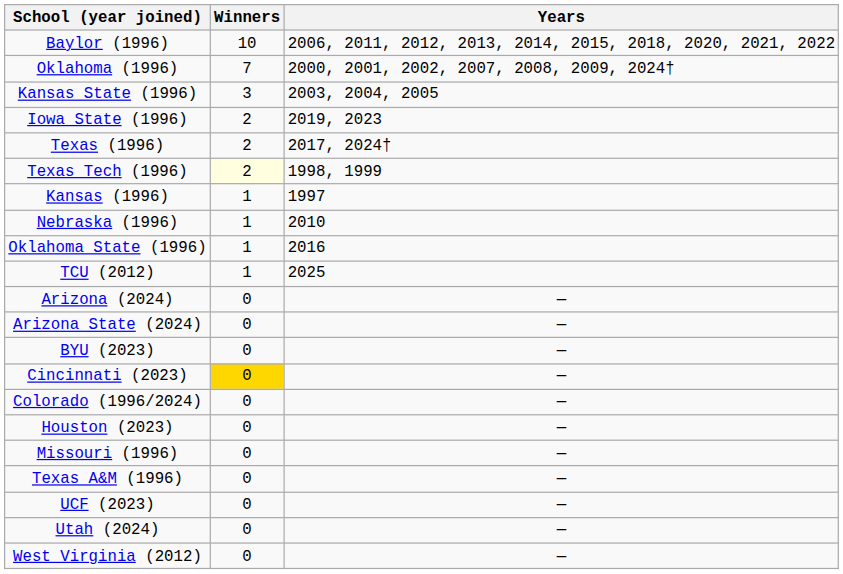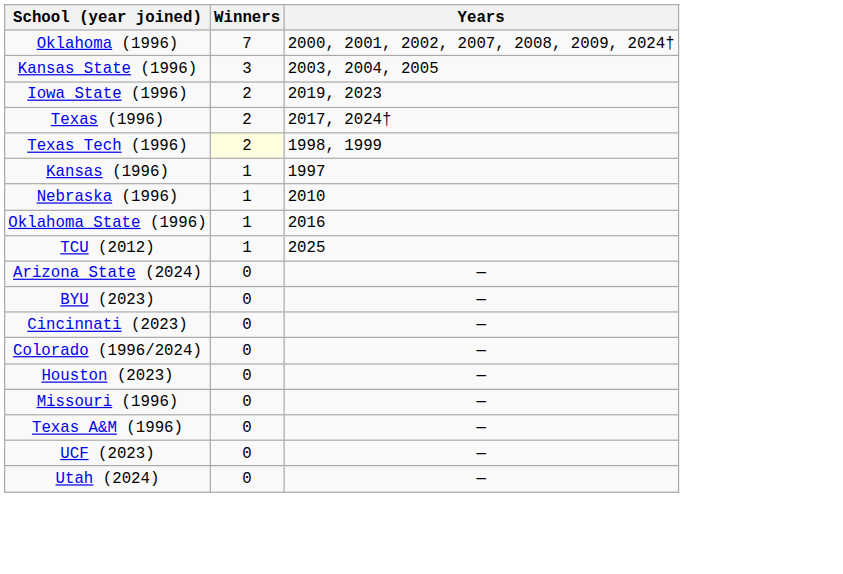 <table class="wikitable" border="1">
 <tr>
 <th>School (year joined)</th>
 <th>Winners</th>
 <th>Years</th>
-</tr>
-<tr>
-<td align="center"><a href='#'>Baylor</a> (1996)</td>
-<td align="center">10</td>
-<td>2006, 2011, 2012, 2013, 2014, 2015, 2018, 2020, 2021, 2022</td>
 </tr>
 <tr>
 <td align="center"><a href='#'>Oklahoma</a> (1996)</td>
 <td align="center">7</td>
 <td>2000, 2001, 2002, 2007, 2008, 2009, 2024†</td>
 </tr>
 <tr>
 <td align="center"><a href='#'>Kansas State</a> (1996)</td>
 <td align="center">3</td>
 <td>2003, 2004, 2005</td>
 </tr>
 <tr>
 <td align=center><a href='#'>Iowa State</a> (1996)</td>
 <td align=center>2</td>
 <td>2019, 2023</td>
 </tr>
 <tr>
 <td align="center"><a href='#'>Texas</a> (1996)</td>
 <td align="center">2</td>
 <td>2017, 2024†</td>
 </tr>
 <tr>
 <td align="center"><a href='#'>Texas Tech</a> (1996)</td>
 <td align="center" style="background: lightyellow;">2</td>
 <td>1998, 1999</td>
 </tr>
 <tr>
 <td align="center"><a href='#'>Kansas</a> (1996)</td>
 <td align="center">1</td>
 <td>1997</td>
 </tr>
 <tr>
 <td align="center"><a href='#'>Nebraska</a> (1996)</td>
 <td align="center">1</td>
 <td>2010</td>
 </tr>
 <tr>
 <td align="center"><a href='#'>Oklahoma State</a> (1996)</td>
 <td align="center">1</td>
 <td>2016</td>
 </tr>
 <tr>
 <td align="center"><a href='#'>TCU</a> (2012)</td>
 <td align="center">1</td>
 <td>2025</td>
 </tr>
 <tr>
-<td align=center><a href='#'>Arizona</a> (2024)</td>
-<td align=center>0</td>
-<td align=center>—</td>
-</tr>
-<tr>
 <td align=center><a href='#'>Arizona State</a> (2024)</td>
 <td align=center>0</td>
 <td align=center>—</td>
 </tr>
 <tr>
 <td align=center><a href='#'>BYU</a> (2023)</td>
 <td align=center>0</td>
 <td align=center>—</td>
 </tr>
 <tr>
 <td align=center><a href='#'>Cincinnati</a> (2023)</td>
-<td align=center style="background: gold;">0</td>
+<td align=center>0</td>
 <td align=center>—</td>
 </tr>
 <tr>
 <td align=center><a href='#'>Colorado</a> (1996/2024)</td>
 <td align=center>0</td>
 <td align=center>—</td>
 </tr>
 <tr>
 <td align=center><a href='#'>Houston</a> (2023)</td>
 <td align=center>0</td>
 <td align=center>—</td>
 </tr>
 <tr>
 <td align="center"><a href='#'>Missouri</a> (1996)</td>
 <td align="center">0</td>
 <td align="center">—</td>
 </tr>
 <tr>
 <td align="center"><a href='#'>Texas A&M</a> (1996)</td>
 <td align="center">0</td>
 <td align="center">—</td>
 </tr>
 <tr>
 <td align=center><a href='#'>UCF</a> (2023)</td>
 <td align=center>0</td>
 <td align=center>—</td>
 </tr>
 <tr>
 <td align=center><a href='#'>Utah</a> (2024)</td>
 <td align=center>0</td>
 <td align=center>—</td>
 </tr>
-<tr>
-<td align="center"><a href='#'>West Virginia</a> (2012)</td>
-<td align="center">0</td>
-<td align="center">—</td>
-</tr>
 </table>
